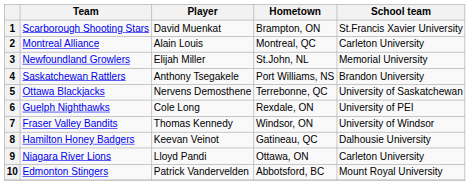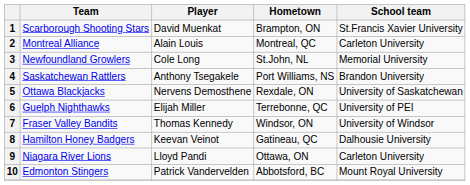 <table class="wikitable">
 <tr>
 <th></th>
 <th>Team</th>
 <th>Player</th>
 <th>Hometown</th>
 <th>School team</th>
 </tr>
 <tr>
 <th>1</th>
 <td><a href='#'>Scarborough Shooting Stars</a></td>
 <td>David Muenkat</td>
 <td>Brampton, ON</td>
 <td>St.Francis Xavier University</td>
 </tr>
 <tr>
 <th>2</th>
 <td><a href='#'>Montreal Alliance</a></td>
 <td>Alain Louis</td>
 <td>Montreal, QC</td>
 <td>Carleton University</td>
 </tr>
 <tr>
 <th>3</th>
 <td><a href='#'>Newfoundland Growlers</a></td>
-<td>Elijah Miller</td>
+<td>Cole Long</td>
 <td>St.John, NL</td>
 <td>Memorial University</td>
 </tr>
 <tr>
 <th>4</th>
 <td><a href='#'>Saskatchewan Rattlers</a></td>
 <td>Anthony Tsegakele</td>
 <td>Port Williams, NS</td>
 <td>Brandon University</td>
 </tr>
 <tr>
 <th>5</th>
 <td><a href='#'>Ottawa Blackjacks</a></td>
 <td>Nervens Demosthene</td>
-<td>Terrebonne, QC</td>
+<td>Rexdale, ON</td>
 <td>University of Saskatchewan</td>
 </tr>
 <tr>
 <th>6</th>
 <td><a href='#'>Guelph Nighthawks</a></td>
-<td>Cole Long</td>
-<td>Rexdale, ON</td>
+<td>Elijah Miller</td>
+<td>Terrebonne, QC</td>
 <td>University of PEI</td>
 </tr>
 <tr>
 <th>7</th>
 <td><a href='#'>Fraser Valley Bandits</a></td>
 <td>Thomas Kennedy</td>
 <td>Windsor, ON</td>
 <td>University of Windsor</td>
 </tr>
 <tr>
 <th>8</th>
 <td><a href='#'>Hamilton Honey Badgers</a></td>
 <td>Keevan Veinot</td>
 <td>Gatineau, QC</td>
 <td>Dalhousie University</td>
 </tr>
 <tr>
 <th>9</th>
 <td><a href='#'>Niagara River Lions</a></td>
 <td>Lloyd Pandi</td>
 <td>Ottawa, ON</td>
 <td>Carleton University</td>
 </tr>
 <tr>
 <th>10</th>
 <td><a href='#'>Edmonton Stingers</a></td>
 <td>Patrick Vandervelden</td>
 <td>Abbotsford, BC</td>
 <td>Mount Royal University</td>
 </tr>
 <tr>
 </tr>
 </table>
